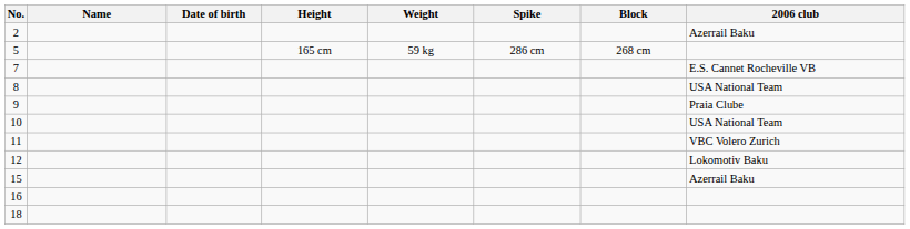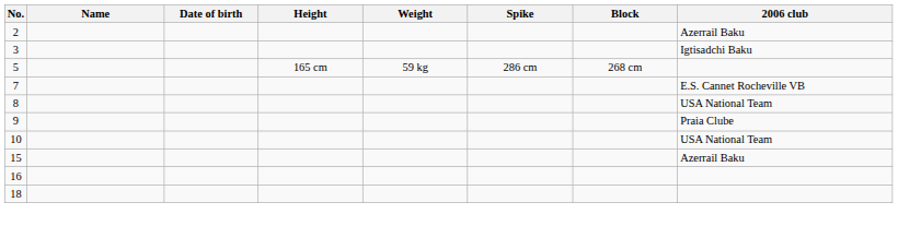 <table class="wikitable sortable" style="font-size:100%; text-align:center;">
 <tr>
 <th>No.</th>
 <th style="width:12em">Name</th>
 <th style="width:8em">Date of birth</th>
 <th style="width:9em">Height</th>
 <th style="width:9em">Weight</th>
 <th style="width:9em">Spike</th>
 <th style="width:9em">Block</th>
 <th style="width:19em">2006 club</th>
 </tr>
 <tr>
 <td>2</td>
 <td align=left></td>
 <td align=right></td>
 <td></td>
 <td></td>
 <td></td>
 <td></td>
 <td align=left>Azerrail Baku</td>
+</tr>
+<tr>
+<td>3</td>
+<td align=left></td>
+<td align=right></td>
+<td></td>
+<td></td>
+<td></td>
+<td></td>
+<td align=left>Igtisadchi Baku</td>
 </tr>
 <tr>
 <td>5</td>
 <td align=left></td>
 <td align=right></td>
 <td>165 cm</td>
 <td>59 kg</td>
 <td>286 cm</td>
 <td>268 cm</td>
 <td></td>
 </tr>
 <tr>
 <td>7</td>
 <td align=left></td>
 <td align=right></td>
 <td></td>
 <td></td>
 <td></td>
 <td></td>
 <td align=left>E.S. Cannet Rocheville VB</td>
 </tr>
 <tr>
 <td>8</td>
 <td align=left></td>
 <td align=right></td>
 <td></td>
 <td></td>
 <td></td>
 <td></td>
 <td align=left>USA National Team</td>
 </tr>
 <tr>
 <td>9</td>
 <td align=left></td>
 <td align=right></td>
 <td></td>
 <td></td>
 <td></td>
 <td></td>
 <td align=left>Praia Clube</td>
 </tr>
 <tr>
 <td>10</td>
 <td align=left></td>
 <td align=right></td>
 <td></td>
 <td></td>
 <td></td>
 <td></td>
 <td align=left>USA National Team</td>
 </tr>
 <tr>
-<td>11</td>
-<td align=left></td>
-<td align=right></td>
-<td></td>
-<td></td>
-<td></td>
-<td></td>
-<td align=left>VBC Volero Zurich</td>
-</tr>
-<tr>
-<td>12</td>
-<td align=left></td>
-<td align=right></td>
-<td></td>
-<td></td>
-<td></td>
-<td></td>
-<td align=left>Lokomotiv Baku</td>
-</tr>
-<tr>
 <td>15</td>
 <td align=left></td>
 <td align=right></td>
 <td></td>
 <td></td>
 <td></td>
 <td></td>
 <td align=left>Azerrail Baku</td>
 </tr>
 <tr>
 <td>16</td>
 <td align=left></td>
 <td align=right></td>
 <td></td>
 <td></td>
 <td></td>
 <td></td>
 <td></td>
 </tr>
 <tr>
 <td>18</td>
 <td align=left></td>
 <td align=right></td>
 <td></td>
 <td></td>
 <td></td>
 <td></td>
 <td></td>
 </tr>
 </table>
